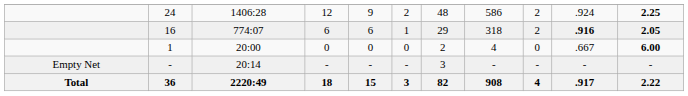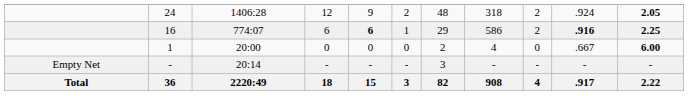 <table class="wikitable sortable" width ="1000">
 <tr align="center">
 </tr>
 <tr align="center" bgcolor="">
 <td></td>
 <td>24</td>
 <td>1406:28</td>
 <td>12</td>
 <td>9</td>
 <td>2</td>
 <td>48</td>
-<td>586</td>
+<td>318</td>
 <td>2</td>
 <td>.924</td>
-<td><strong>2.25</strong></td>
+<td><strong>2.05</strong></td>
 </tr>
 <tr align="center" bgcolor="f0f0f0">
 <td></td>
 <td>16</td>
 <td>774:07</td>
 <td>6</td>
-<td>6</td>
+<td><strong>6</strong></td>
 <td>1</td>
 <td>29</td>
-<td>318</td>
+<td>586</td>
 <td>2</td>
 <td><strong>.916</strong></td>
-<td><strong>2.05</strong></td>
+<td><strong>2.25</strong></td>
 </tr>
 <tr align="center" bgcolor="">
 <td></td>
 <td>1</td>
 <td>20:00</td>
 <td>0</td>
 <td>0</td>
 <td>0</td>
 <td>2</td>
 <td>4</td>
 <td>0</td>
 <td>.667</td>
 <td><strong>6.00</strong></td>
 </tr>
 <tr align="center" bgcolor="f0f0f0">
 <td>Empty Net</td>
 <td>-</td>
 <td>20:14</td>
 <td>-</td>
 <td>-</td>
 <td>-</td>
 <td>3</td>
 <td>-</td>
 <td>-</td>
 <td>-</td>
 <td>-</td>
 </tr>
 <tr>
 <th>Total</th>
 <th>36</th>
 <th>2220:49</th>
 <th>18</th>
 <th>15</th>
 <th>3</th>
 <th>82</th>
 <th>908</th>
 <th>4</th>
 <th>.917</th>
 <th>2.22</th>
 </tr>
 </table>
